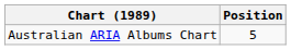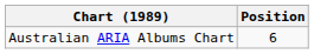 <table class="wikitable">
 <tr>
 <th>Chart (1989)</th>
 <th>Position</th>
 </tr>
 <tr>
 <td>Australian <a href='#'>ARIA</a> Albums Chart</td>
-<td align="center">5</td>
+<td align="center">6</td>
 </tr>
 </table>
